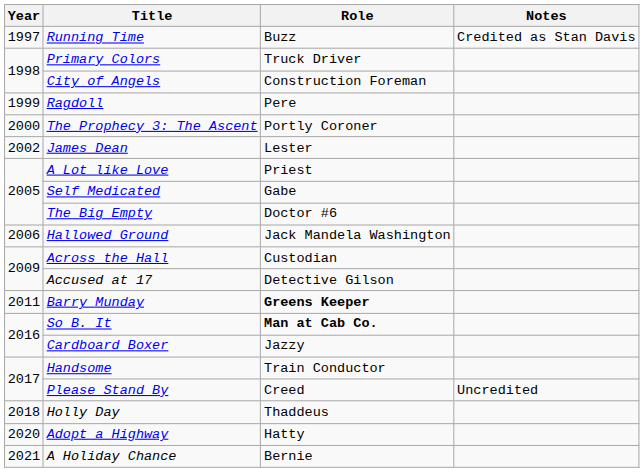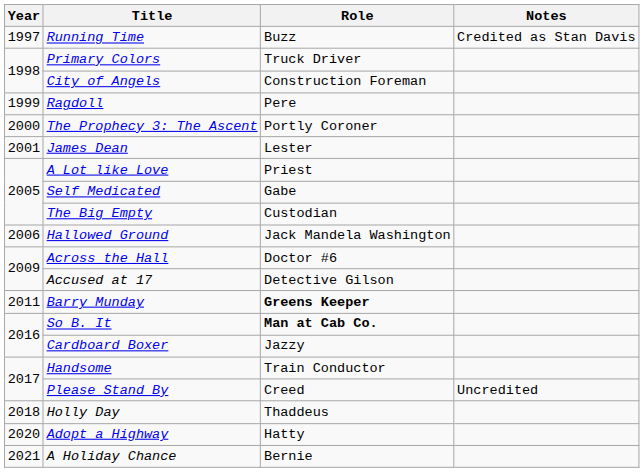 <table class="wikitable plainrowheaders sortable">
 <tr>
 <th scope="col">Year</th>
 <th scope="col">Title</th>
 <th scope="col">Role</th>
 <th scope="col" class="unsortable">Notes</th>
 </tr>
 <tr>
 <td>1997</td>
 <td><em><a href='#'>Running Time</a></em></td>
 <td>Buzz</td>
 <td>Credited as Stan Davis</td>
 </tr>
 <tr>
 <td rowspan="2">1998</td>
 <td><em><a href='#'>Primary Colors</a></em></td>
 <td>Truck Driver</td>
 <td></td>
 </tr>
 <tr>
 <td><em><a href='#'>City of Angels</a></em></td>
 <td>Construction Foreman</td>
 <td></td>
 </tr>
 <tr>
 <td>1999</td>
 <td><em><a href='#'>Ragdoll</a></em></td>
 <td>Pere</td>
 <td></td>
 </tr>
 <tr>
 <td>2000</td>
 <td><em><a href='#'>The Prophecy 3: The Ascent</a></em></td>
 <td>Portly Coroner</td>
 <td></td>
 </tr>
 <tr>
-<td>2002</td>
+<td>2001</td>
 <td><em><a href='#'>James Dean</a></em></td>
 <td>Lester</td>
 <td></td>
 </tr>
 <tr>
 <td rowspan="3">2005</td>
 <td><em><a href='#'>A Lot like Love</a></em></td>
 <td>Priest</td>
 <td></td>
 </tr>
 <tr>
 <td><em><a href='#'>Self Medicated</a></em></td>
 <td>Gabe</td>
 <td></td>
 </tr>
 <tr>
 <td><em><a href='#'>The Big Empty</a></em></td>
-<td>Doctor #6</td>
+<td>Custodian</td>
 <td></td>
 </tr>
 <tr>
 <td>2006</td>
 <td><em><a href='#'>Hallowed Ground</a></em></td>
 <td>Jack Mandela Washington</td>
 <td></td>
 </tr>
 <tr>
 <td rowspan="2">2009</td>
 <td><em><a href='#'>Across the Hall</a></em></td>
-<td>Custodian</td>
+<td>Doctor #6</td>
 <td></td>
 </tr>
 <tr>
 <td><em>Accused at 17</em></td>
 <td>Detective Gilson</td>
 <td></td>
 </tr>
 <tr>
 <td>2011</td>
 <td><em><a href='#'>Barry Munday</a></em></td>
 <td><strong>Greens Keeper</strong></td>
 <td></td>
 </tr>
 <tr>
 <td rowspan="2">2016</td>
 <td><em><a href='#'>So B. It</a></em></td>
 <td><strong>Man at Cab Co.</strong></td>
 <td></td>
 </tr>
 <tr>
 <td><em><a href='#'>Cardboard Boxer</a></em></td>
 <td>Jazzy</td>
 <td></td>
 </tr>
 <tr>
 <td rowspan="2">2017</td>
 <td><em><a href='#'>Handsome</a></em></td>
 <td>Train Conductor</td>
 <td></td>
 </tr>
 <tr>
 <td><em><a href='#'>Please Stand By</a></em></td>
 <td>Creed</td>
 <td>Uncredited</td>
 </tr>
 <tr>
 <td>2018</td>
 <td><em>Holly Day</em></td>
 <td>Thaddeus</td>
 <td></td>
 </tr>
 <tr>
 <td>2020</td>
 <td><em><a href='#'>Adopt a Highway</a></em></td>
 <td>Hatty</td>
 <td></td>
 </tr>
 <tr>
 <td>2021</td>
 <td><em>A Holiday Chance</em></td>
 <td>Bernie</td>
 <td></td>
 </tr>
 </table>
